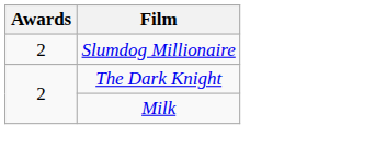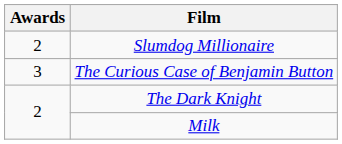 <table class="wikitable plainrowheaders" style="text-align: center; margin-right:1em;">
 <tr>
 <th scope="col" style="width:55px;">Awards</th>
 <th scope="col" style="text-align:center;">Film</th>
 </tr>
 <tr>
 <td style="text-align: center;">2</td>
 <td><em><a href='#'>Slumdog Millionaire</a></em></td>
 </tr>
 <tr>
+<td style="text-align: center;">3</td>
+<td><em><a href='#'>The Curious Case of Benjamin Button</a></em></td>
+</tr>
+<tr>
 <td rowspan=2 style="text-align:center">2</td>
 <td><em><a href='#'>The Dark Knight</a></em></td>
 </tr>
 <tr>
 <td><em><a href='#'>Milk</a></em></td>
 </tr>
 </table>
